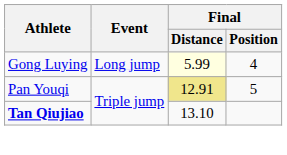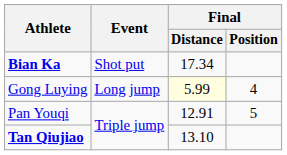 <table class=wikitable style="font-size:90%">
 <tr>
 <th rowspan="2">Athlete</th>
 <th rowspan="2">Event</th>
 <th colspan="2">Final</th>
 </tr>
 <tr style="font-size:95%">
 <th>Distance</th>
 <th>Position</th>
 </tr>
 <tr align=center>
+<td align=left><strong><a href='#'>Bian Ka</a></strong></td>
+<td align=left rowspan=1><a href='#'>Shot put</a></td>
+<td>17.34</td>
+<td></td>
+</tr>
+<tr align=center>
 <td align=left><a href='#'>Gong Luying</a></td>
 <td align=left rowspan=1><a href='#'>Long jump</a></td>
 <td style="background: lightyellow;">5.99</td>
 <td>4</td>
 </tr>
 <tr align=center>
 <td align=left><a href='#'>Pan Youqi</a></td>
 <td align=left rowspan=2><a href='#'>Triple jump</a></td>
-<td style="background: khaki;">12.91</td>
+<td>12.91</td>
 <td>5</td>
 </tr>
 <tr align=center>
 <td align=left><strong><a href='#'>Tan Qiujiao</a></strong></td>
 <td>13.10</td>
 <td></td>
 </tr>
 </table>
